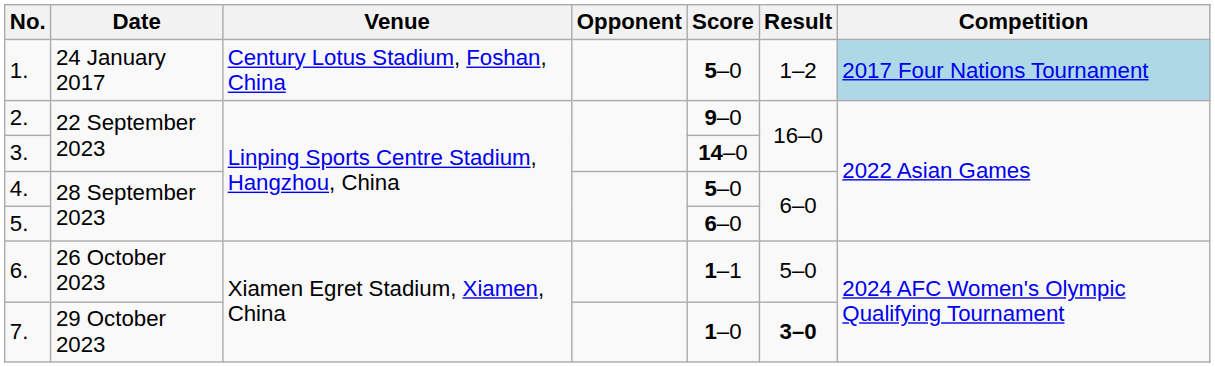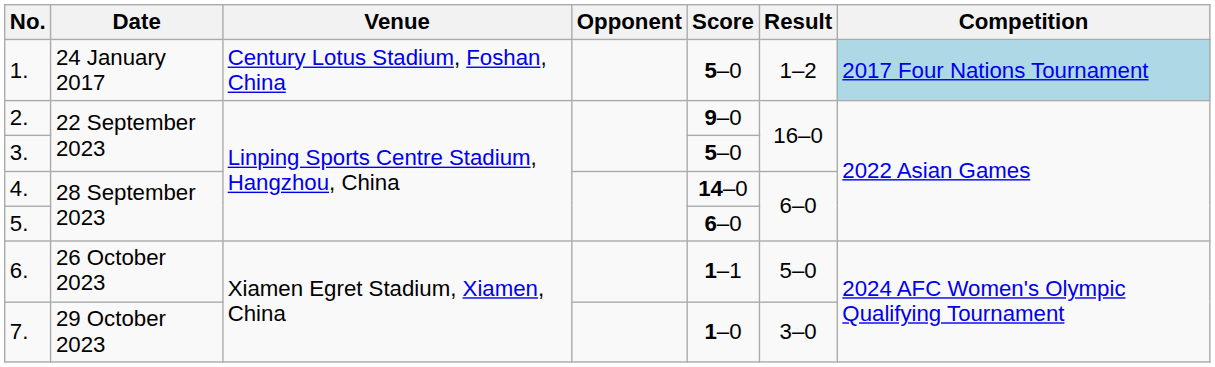 <table class="wikitable">
 <tr>
 <th>No.</th>
 <th>Date</th>
 <th>Venue</th>
 <th>Opponent</th>
 <th>Score</th>
 <th>Result</th>
 <th>Competition</th>
 </tr>
 <tr>
 <td>1.</td>
 <td>24 January 2017</td>
 <td><a href='#'>Century Lotus Stadium</a>, <a href='#'>Foshan</a>, <a href='#'>China</a></td>
 <td></td>
 <td align=center><strong>5</strong>–0</td>
 <td align=center>1–2</td>
 <td style="background: lightblue;"><a href='#'>2017 Four Nations Tournament</a></td>
 </tr>
 <tr>
 <td>2.</td>
 <td rowspan=2>22 September 2023</td>
 <td rowspan=4><a href='#'>Linping Sports Centre Stadium</a>, <a href='#'>Hangzhou</a>, China</td>
 <td rowspan=2></td>
 <td align=center><strong>9</strong>–0</td>
 <td rowspan=2 align=center>16–0</td>
 <td rowspan=4><a href='#'>2022 Asian Games</a></td>
 </tr>
 <tr>
 <td>3.</td>
-<td align=center><strong>14</strong>–0</td>
+<td align=center><strong>5</strong>–0</td>
 </tr>
 <tr>
 <td>4.</td>
 <td rowspan=2>28 September 2023</td>
 <td rowspan=2></td>
-<td align=center><strong>5</strong>–0</td>
+<td align=center><strong>14</strong>–0</td>
 <td rowspan=2 align=center>6–0</td>
 </tr>
 <tr>
 <td>5.</td>
 <td align=center><strong>6</strong>–0</td>
 </tr>
 <tr>
 <td>6.</td>
 <td>26 October 2023</td>
 <td rowspan=2>Xiamen Egret Stadium, <a href='#'>Xiamen</a>, China</td>
 <td></td>
 <td align=center><strong>1</strong>–1</td>
 <td align=center>5–0</td>
 <td rowspan=2><a href='#'>2024 AFC Women's Olympic Qualifying Tournament</a></td>
 </tr>
 <tr>
 <td>7.</td>
 <td>29 October 2023</td>
 <td></td>
 <td align=center><strong>1</strong>–0</td>
-<td align=center><strong>3–0</strong></td>
+<td align=center>3–0</td>
 </tr>
 </table>
